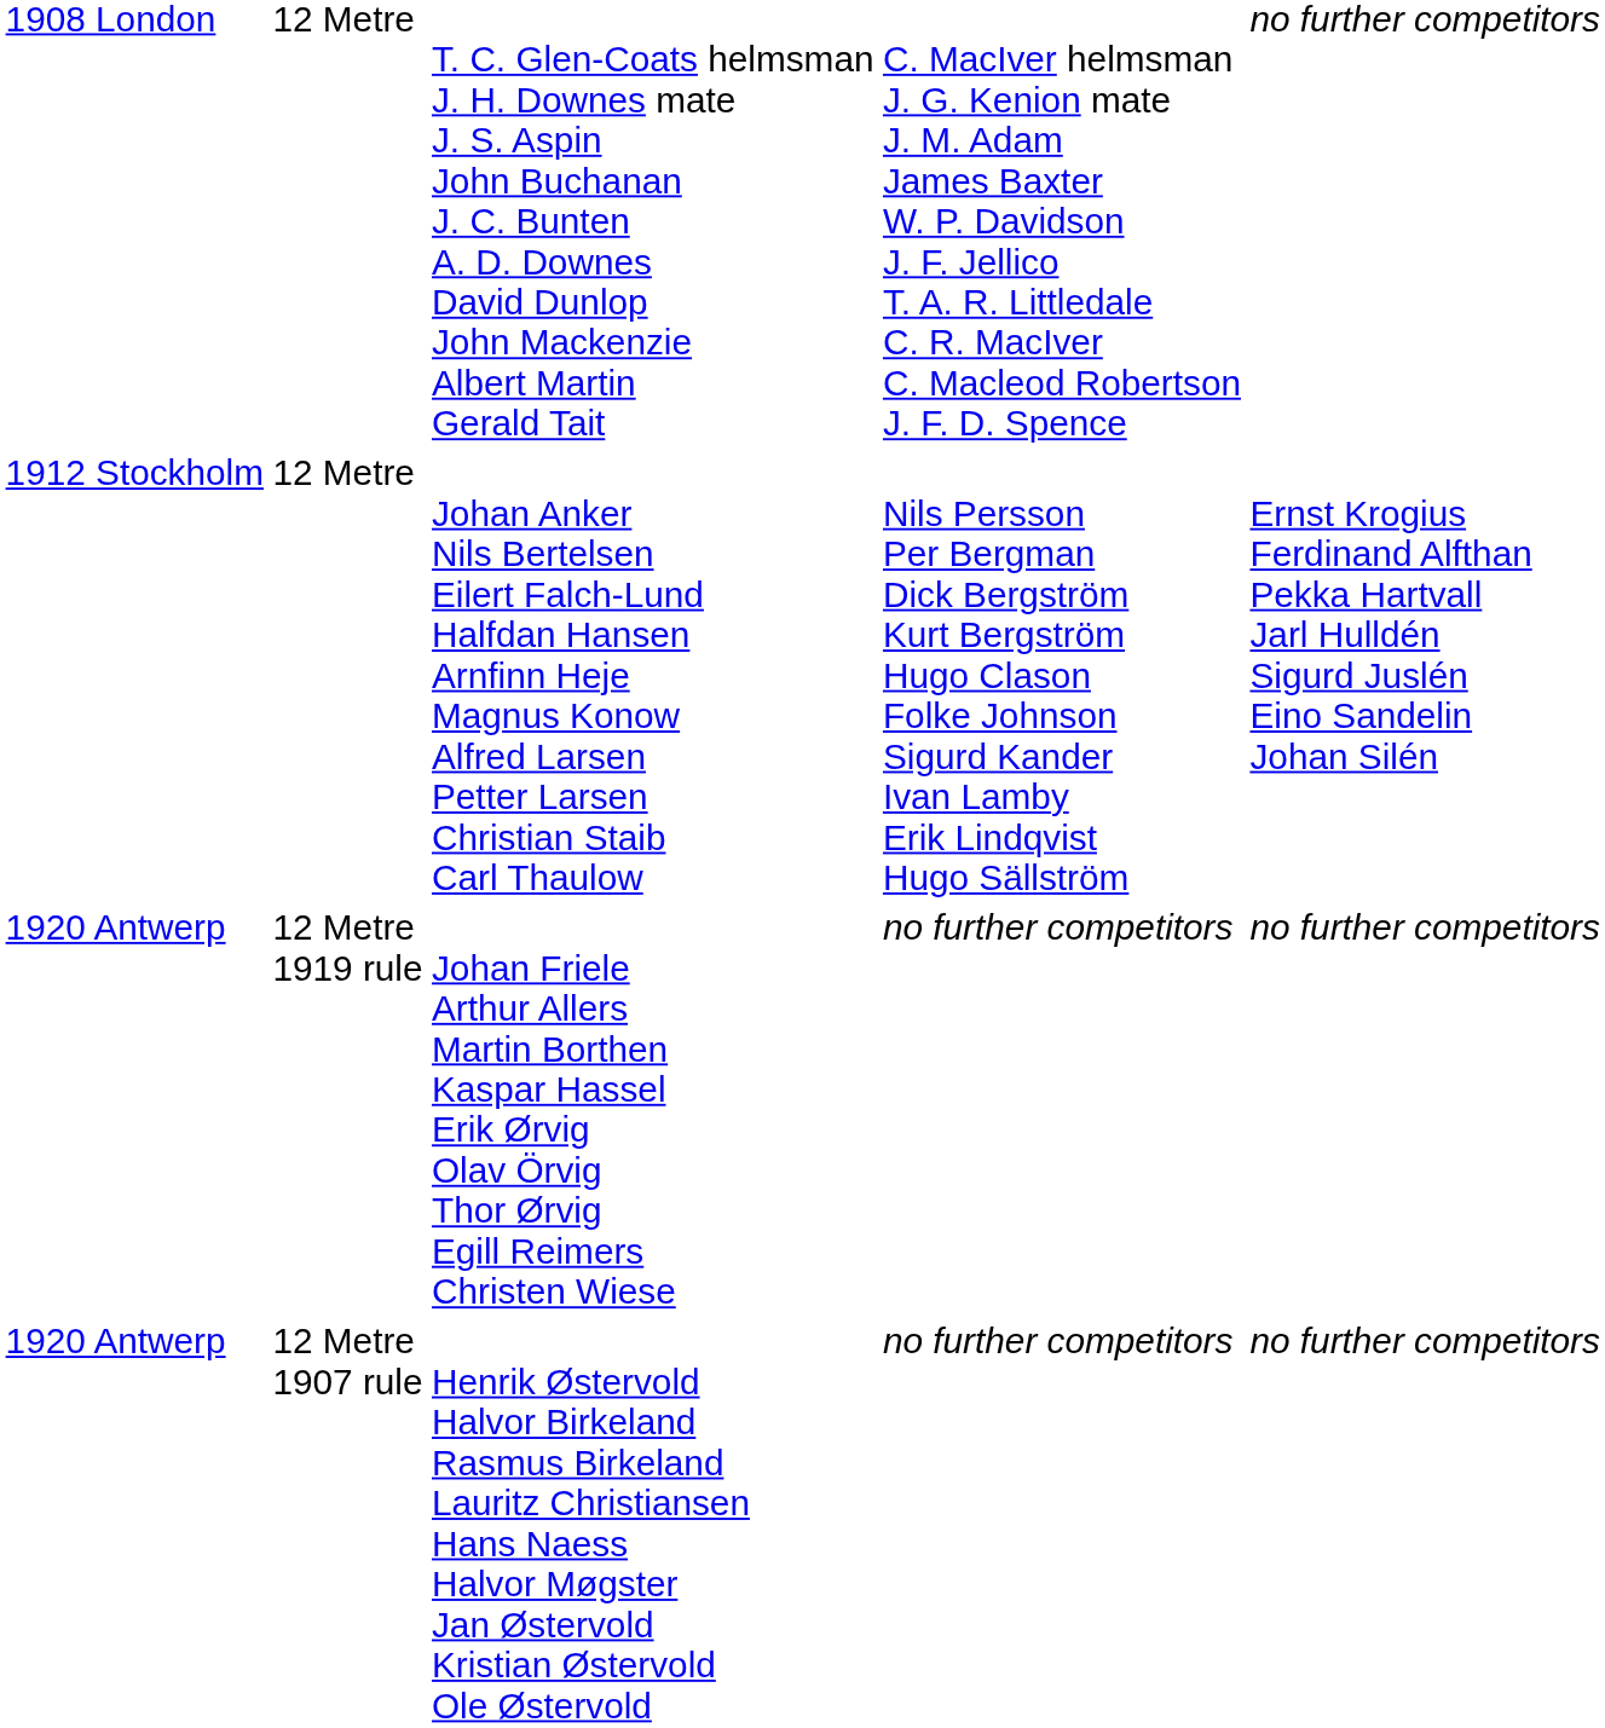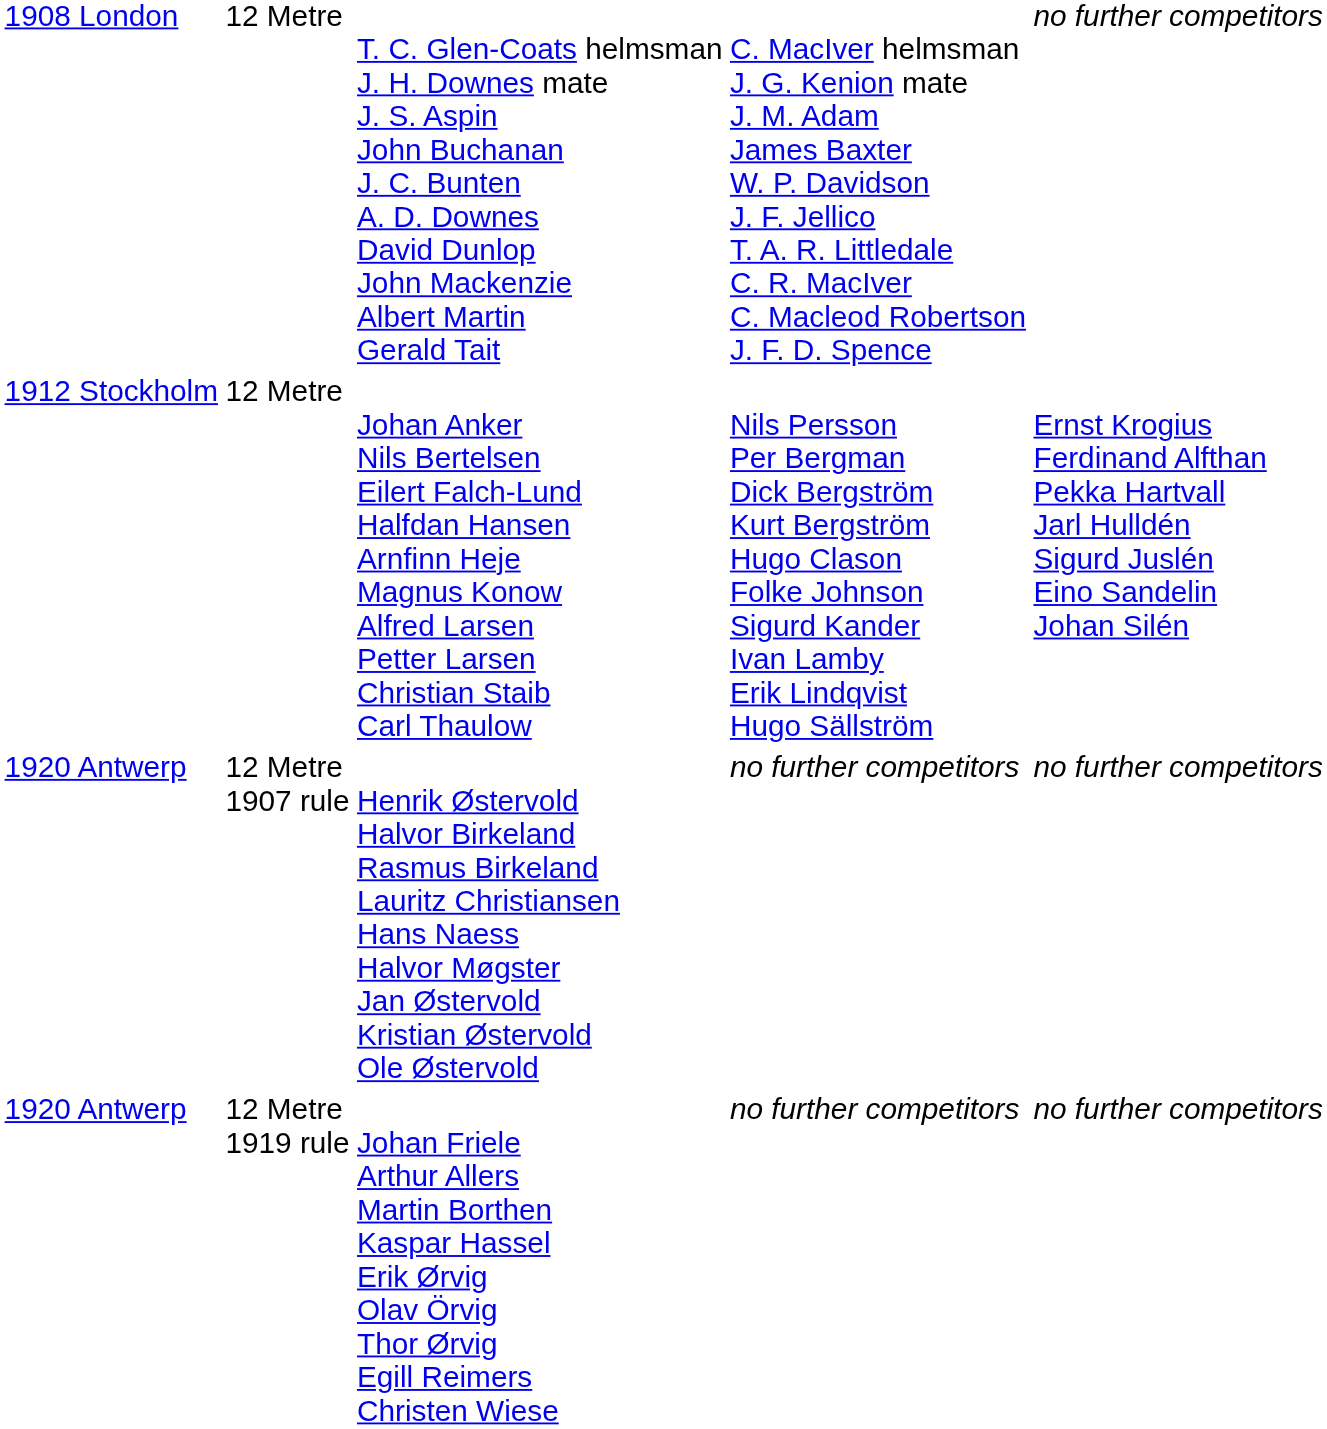 <table valign=top| >
 <tr valign="top">
 <td><a href='#'>1908 London</a><br></td>
 <td>12 Metre</td>
 <td valign=top><br><a href='#'>T. C. Glen-Coats</a> helmsman<br><a href='#'>J. H. Downes</a> mate<br><a href='#'>J. S. Aspin</a><br><a href='#'>John Buchanan</a><br><a href='#'>J. C. Bunten</a><br><a href='#'>A. D. Downes</a><br><a href='#'>David Dunlop</a><br><a href='#'>John Mackenzie</a><br><a href='#'>Albert Martin</a><br><a href='#'>Gerald Tait</a></td>
 <td valign=top><br><a href='#'>C. MacIver</a> helmsman<br><a href='#'>J. G. Kenion</a> mate<br><a href='#'>J. M. Adam</a><br><a href='#'>James Baxter</a><br><a href='#'>W. P. Davidson</a><br><a href='#'>J. F. Jellico</a><br><a href='#'>T. A. R. Littledale</a><br><a href='#'>C. R. MacIver</a><br><a href='#'>C. Macleod Robertson</a><br><a href='#'>J. F. D. Spence</a></td>
 <td><em>no further competitors</em></td>
 </tr>
 <tr valign="top">
 <td><a href='#'>1912 Stockholm</a><br></td>
 <td>12 Metre</td>
 <td><br><a href='#'>Johan Anker</a><br><a href='#'>Nils Bertelsen</a><br><a href='#'>Eilert Falch-Lund</a><br><a href='#'>Halfdan Hansen</a><br><a href='#'>Arnfinn Heje</a><br><a href='#'>Magnus Konow</a><br><a href='#'>Alfred Larsen</a><br><a href='#'>Petter Larsen</a><br><a href='#'>Christian Staib</a><br><a href='#'>Carl Thaulow</a></td>
 <td><br><a href='#'>Nils Persson</a><br><a href='#'>Per Bergman</a><br><a href='#'>Dick Bergström</a><br><a href='#'>Kurt Bergström</a><br><a href='#'>Hugo Clason</a><br><a href='#'>Folke Johnson</a><br><a href='#'>Sigurd Kander</a><br><a href='#'>Ivan Lamby</a><br><a href='#'>Erik Lindqvist</a><br><a href='#'>Hugo Sällström</a></td>
 <td><br><a href='#'>Ernst Krogius</a><br><a href='#'>Ferdinand Alfthan</a><br><a href='#'>Pekka Hartvall</a><br><a href='#'>Jarl Hulldén</a><br><a href='#'>Sigurd Juslén</a><br><a href='#'>Eino Sandelin</a><br><a href='#'>Johan Silén</a></td>
 </tr>
 <tr valign="top">
 <td><a href='#'>1920 Antwerp</a><br></td>
+<td>12 Metre<br>1907 rule</td>
+<td valign=top><br><a href='#'>Henrik Østervold</a><br><a href='#'>Halvor Birkeland</a><br><a href='#'>Rasmus Birkeland</a><br><a href='#'>Lauritz Christiansen</a><br><a href='#'>Hans Naess</a><br><a href='#'>Halvor Møgster</a><br><a href='#'>Jan Østervold</a><br><a href='#'>Kristian Østervold</a><br><a href='#'>Ole Østervold</a></td>
+<td><em>no further competitors</em></td>
+<td><em>no further competitors</em></td>
+</tr>
+<tr valign="top">
+<td><a href='#'>1920 Antwerp</a><br></td>
 <td>12 Metre<br>1919 rule</td>
 <td><br><a href='#'>Johan Friele</a><br><a href='#'>Arthur Allers</a><br><a href='#'>Martin Borthen</a><br><a href='#'>Kaspar Hassel</a><br><a href='#'>Erik Ørvig</a><br><a href='#'>Olav Örvig</a><br><a href='#'>Thor Ørvig</a><br><a href='#'>Egill Reimers</a><br><a href='#'>Christen Wiese</a></td>
 <td><em>no further competitors</em></td>
 <td><em>no further competitors</em></td>
 </tr>
-<tr valign="top">
-<td><a href='#'>1920 Antwerp</a><br></td>
-<td>12 Metre<br>1907 rule</td>
-<td valign=top><br><a href='#'>Henrik Østervold</a><br><a href='#'>Halvor Birkeland</a><br><a href='#'>Rasmus Birkeland</a><br><a href='#'>Lauritz Christiansen</a><br><a href='#'>Hans Naess</a><br><a href='#'>Halvor Møgster</a><br><a href='#'>Jan Østervold</a><br><a href='#'>Kristian Østervold</a><br><a href='#'>Ole Østervold</a></td>
-<td><em>no further competitors</em></td>
-<td><em>no further competitors</em></td>
-</tr>
 </table>
